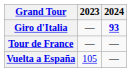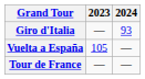 <table class="wikitable plainrowheaders">
 <tr>
 <th scope="col"><a href='#'>Grand Tour</a></th>
 <th scope="col">2023</th>
 <th scope="col">2024</th>
 </tr>
 <tr style="text-align:center;">
 <th scope="row"> <a href='#'>Giro d'Italia</a></th>
 <td>—</td>
-<td><strong><a href='#'>93</a></strong></td>
+<td><a href='#'>93</a></td>
+</tr>
+<tr style="text-align:center;">
+<th scope="row"> <a href='#'>Vuelta a España</a></th>
+<td><a href='#'>105</a></td>
+<td>—</td>
 </tr>
 <tr style="text-align:center;">
 <th scope="row"> <a href='#'>Tour de France</a></th>
 <td>—</td>
 <td>—</td>
 </tr>
-<tr style="text-align:center;">
-<th scope="row"> <a href='#'>Vuelta a España</a></th>
-<td><a href='#'>105</a></td>
-<td>—</td>
-</tr>
 </table>
